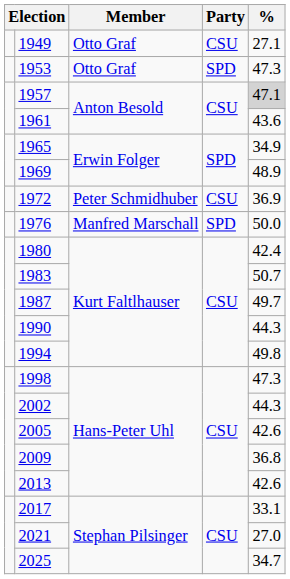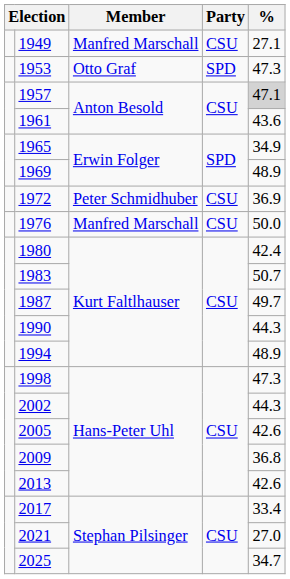 <table class=wikitable>
 <tr>
 <th colspan=2>Election</th>
 <th>Member</th>
 <th>Party</th>
 <th>%</th>
 </tr>
 <tr>
 <td bgcolor=></td>
 <td><a href='#'>1949</a></td>
-<td><a href='#'>Otto Graf</a></td>
+<td><a href='#'>Manfred Marschall</a></td>
 <td><a href='#'>CSU</a></td>
 <td align=right>27.1</td>
 </tr>
 <tr>
 <td bgcolor=></td>
 <td><a href='#'>1953</a></td>
 <td><a href='#'>Otto Graf</a></td>
 <td><a href='#'>SPD</a></td>
 <td align=right>47.3</td>
 </tr>
 <tr>
 <td rowspan=2 bgcolor=></td>
 <td><a href='#'>1957</a></td>
 <td rowspan=2><a href='#'>Anton Besold</a></td>
 <td rowspan=2><a href='#'>CSU</a></td>
 <td align=right style="background: lightgrey;">47.1</td>
 </tr>
 <tr>
 <td><a href='#'>1961</a></td>
 <td align=right>43.6</td>
 </tr>
 <tr>
 <td rowspan=2 bgcolor=></td>
 <td><a href='#'>1965</a></td>
 <td rowspan=2><a href='#'>Erwin Folger</a></td>
 <td rowspan=2><a href='#'>SPD</a></td>
 <td align=right>34.9</td>
 </tr>
 <tr>
 <td><a href='#'>1969</a></td>
 <td align=right>48.9</td>
 </tr>
 <tr>
 <td bgcolor=></td>
 <td><a href='#'>1972</a></td>
 <td><a href='#'>Peter Schmidhuber</a></td>
 <td><a href='#'>CSU</a></td>
 <td align=right>36.9</td>
 </tr>
 <tr>
 <td bgcolor=></td>
 <td><a href='#'>1976</a></td>
 <td><a href='#'>Manfred Marschall</a></td>
-<td><a href='#'>SPD</a></td>
+<td><a href='#'>CSU</a></td>
 <td align=right>50.0</td>
 </tr>
 <tr>
 <td rowspan=5 bgcolor=></td>
 <td><a href='#'>1980</a></td>
 <td rowspan=5><a href='#'>Kurt Faltlhauser</a></td>
 <td rowspan=5><a href='#'>CSU</a></td>
 <td align=right>42.4</td>
 </tr>
 <tr>
 <td><a href='#'>1983</a></td>
 <td align=right>50.7</td>
 </tr>
 <tr>
 <td><a href='#'>1987</a></td>
 <td align=right>49.7</td>
 </tr>
 <tr>
 <td><a href='#'>1990</a></td>
 <td align=right>44.3</td>
 </tr>
 <tr>
 <td><a href='#'>1994</a></td>
-<td align=right>49.8</td>
+<td align=right>48.9</td>
 </tr>
 <tr>
 <td rowspan=5 bgcolor=></td>
 <td><a href='#'>1998</a></td>
 <td rowspan=5><a href='#'>Hans-Peter Uhl</a></td>
 <td rowspan=5><a href='#'>CSU</a></td>
 <td align=right>47.3</td>
 </tr>
 <tr>
 <td><a href='#'>2002</a></td>
 <td align=right>44.3</td>
 </tr>
 <tr>
 <td><a href='#'>2005</a></td>
 <td align=right>42.6</td>
 </tr>
 <tr>
 <td><a href='#'>2009</a></td>
 <td align=right>36.8</td>
 </tr>
 <tr>
 <td><a href='#'>2013</a></td>
 <td align=right>42.6</td>
 </tr>
 <tr>
 <td rowspan=3 bgcolor=></td>
 <td><a href='#'>2017</a></td>
 <td rowspan=3><a href='#'>Stephan Pilsinger</a></td>
 <td rowspan=3><a href='#'>CSU</a></td>
-<td align=right>33.1</td>
+<td align=right>33.4</td>
 </tr>
 <tr>
 <td><a href='#'>2021</a></td>
 <td align=right>27.0</td>
 </tr>
 <tr>
 <td><a href='#'>2025</a></td>
 <td align=right>34.7</td>
 </tr>
 </table>
